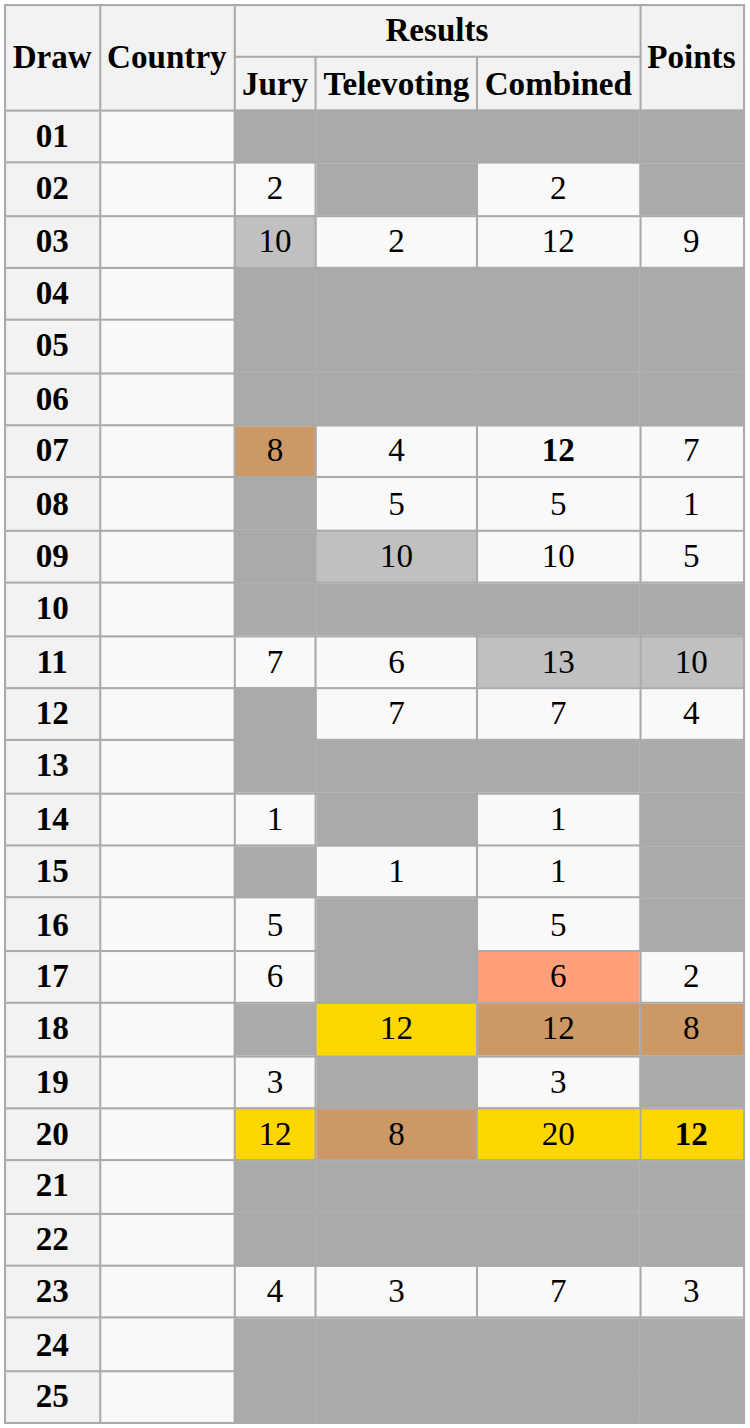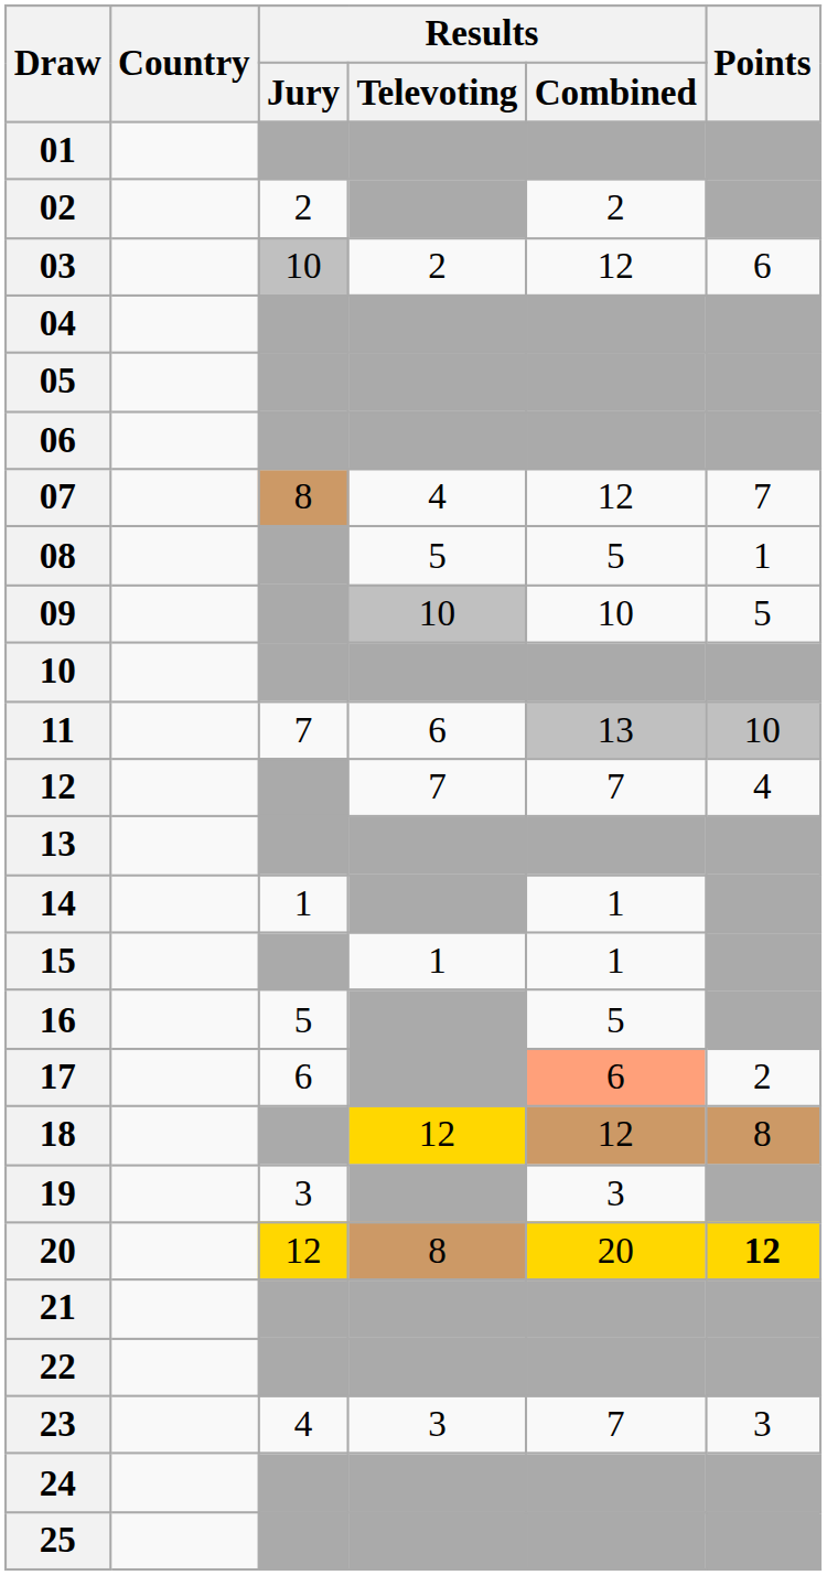 <table class="sortable wikitable collapsible plainrowheaders" style="text-align:center;">
 <tr>
 </tr>
 <tr>
 <th scope="col" rowspan="2">Draw</th>
 <th scope="col" rowspan="2">Country</th>
 <th scope="col" colspan="3">Results</th>
 <th scope="col" rowspan="2">Points</th>
 </tr>
 <tr>
 <th scope="col">Jury</th>
 <th scope="col">Televoting</th>
 <th scope="col">Combined</th>
 </tr>
 <tr>
 <th scope="row" style="text-align:center;">01</th>
 <td style="text-align:left;"></td>
 <td style="background:#AAAAAA;"></td>
 <td style="background:#AAAAAA;"></td>
 <td style="background:#AAAAAA;"></td>
 <td style="background:#AAAAAA;"></td>
 </tr>
 <tr>
 <th scope="row" style="text-align:center;">02</th>
 <td style="text-align:left;"></td>
 <td>2</td>
 <td style="background:#AAAAAA;"></td>
 <td>2</td>
 <td style="background:#AAAAAA;"></td>
 </tr>
 <tr>
 <th scope="row" style="text-align:center;">03</th>
 <td style="text-align:left;"></td>
 <td style="background:silver;">10</td>
 <td>2</td>
 <td>12</td>
-<td>9</td>
+<td>6</td>
 </tr>
 <tr>
 <th scope="row" style="text-align:center;">04</th>
 <td style="text-align:left;"></td>
 <td style="background:#AAAAAA;"></td>
 <td style="background:#AAAAAA;"></td>
 <td style="background:#AAAAAA;"></td>
 <td style="background:#AAAAAA;"></td>
 </tr>
 <tr>
 <th scope="row" style="text-align:center;">05</th>
 <td style="text-align:left;"></td>
 <td style="background:#AAAAAA;"></td>
 <td style="background:#AAAAAA;"></td>
 <td style="background:#AAAAAA;"></td>
 <td style="background:#AAAAAA;"></td>
 </tr>
 <tr>
 <th scope="row" style="text-align:center;">06</th>
 <td style="text-align:left;"></td>
 <td style="background:#AAAAAA;"></td>
 <td style="background:#AAAAAA;"></td>
 <td style="background:#AAAAAA;"></td>
 <td style="background:#AAAAAA;"></td>
 </tr>
 <tr>
 <th scope="row" style="text-align:center;">07</th>
 <td style="text-align:left;"></td>
 <td style="background:#CC9966;">8</td>
 <td>4</td>
-<td><strong>12</strong></td>
+<td>12</td>
 <td>7</td>
 </tr>
 <tr>
 <th scope="row" style="text-align:center;">08</th>
 <td style="text-align:left;"></td>
 <td style="background:#AAAAAA;"></td>
 <td>5</td>
 <td>5</td>
 <td>1</td>
 </tr>
 <tr>
 <th scope="row" style="text-align:center;">09</th>
 <td style="text-align:left;"></td>
 <td style="background:#AAAAAA;"></td>
 <td style="background:silver;">10</td>
 <td>10</td>
 <td>5</td>
 </tr>
 <tr>
 <th scope="row" style="text-align:center;">10</th>
 <td style="text-align:left;"></td>
 <td style="background:#AAAAAA;"></td>
 <td style="background:#AAAAAA;"></td>
 <td style="background:#AAAAAA;"></td>
 <td style="background:#AAAAAA;"></td>
 </tr>
 <tr>
 <th scope="row" style="text-align:center;">11</th>
 <td style="text-align:left;"></td>
 <td>7</td>
 <td>6</td>
 <td style="background:silver;">13</td>
 <td style="background:silver;">10</td>
 </tr>
 <tr>
 <th scope="row" style="text-align:center;">12</th>
 <td style="text-align:left;"></td>
 <td style="background:#AAAAAA;"></td>
 <td>7</td>
 <td>7</td>
 <td>4</td>
 </tr>
 <tr>
 <th scope="row" style="text-align:center;">13</th>
 <td style="text-align:left;"></td>
 <td style="background:#AAAAAA;"></td>
 <td style="background:#AAAAAA;"></td>
 <td style="background:#AAAAAA;"></td>
 <td style="background:#AAAAAA;"></td>
 </tr>
 <tr>
 <th scope="row" style="text-align:center;">14</th>
 <td style="text-align:left;"></td>
 <td>1</td>
 <td style="background:#AAAAAA;"></td>
 <td>1</td>
 <td style="background:#AAAAAA;"></td>
 </tr>
 <tr>
 <th scope="row" style="text-align:center;">15</th>
 <td style="text-align:left;"></td>
 <td style="background:#AAAAAA;"></td>
 <td>1</td>
 <td>1</td>
 <td style="background:#AAAAAA;"></td>
 </tr>
 <tr>
 <th scope="row" style="text-align:center;">16</th>
 <td style="text-align:left;"></td>
 <td>5</td>
 <td style="background:#AAAAAA;"></td>
 <td>5</td>
 <td style="background:#AAAAAA;"></td>
 </tr>
 <tr>
 <th scope="row" style="text-align:center;">17</th>
 <td style="text-align:left;"></td>
 <td>6</td>
 <td style="background:#AAAAAA;"></td>
 <td style="background: lightsalmon;">6</td>
 <td>2</td>
 </tr>
 <tr>
 <th scope="row" style="text-align:center;">18</th>
 <td style="text-align:left;"></td>
 <td style="background:#AAAAAA;"></td>
 <td style="background:gold;">12</td>
 <td style="background:#CC9966;">12</td>
 <td style="background:#CC9966;">8</td>
 </tr>
 <tr>
 <th scope="row" style="text-align:center;">19</th>
 <td style="text-align:left;"></td>
 <td>3</td>
 <td style="background:#AAAAAA;"></td>
 <td>3</td>
 <td style="background:#AAAAAA;"></td>
 </tr>
 <tr>
 <th scope="row" style="text-align:center;">20</th>
 <td style="text-align:left;"></td>
 <td style="background:gold;">12</td>
 <td style="background:#CC9966;">8</td>
 <td style="background:gold;">20</td>
 <td style="background:gold;"><strong>12</strong></td>
 </tr>
 <tr>
 <th scope="row" style="text-align:center;">21</th>
 <td style="text-align:left;"></td>
 <td style="background:#AAAAAA;"></td>
 <td style="background:#AAAAAA;"></td>
 <td style="background:#AAAAAA;"></td>
 <td style="background:#AAAAAA;"></td>
 </tr>
 <tr>
 <th scope="row" style="text-align:center;">22</th>
 <td style="text-align:left;"></td>
 <td style="background:#AAAAAA;"></td>
 <td style="background:#AAAAAA;"></td>
 <td style="background:#AAAAAA;"></td>
 <td style="background:#AAAAAA;"></td>
 </tr>
 <tr>
 <th scope="row" style="text-align:center;">23</th>
 <td style="text-align:left;"></td>
 <td>4</td>
 <td>3</td>
 <td>7</td>
 <td>3</td>
 </tr>
 <tr>
 <th scope="row" style="text-align:center;">24</th>
 <td style="text-align:left;"></td>
 <td style="background:#AAAAAA;"></td>
 <td style="background:#AAAAAA;"></td>
 <td style="background:#AAAAAA;"></td>
 <td style="background:#AAAAAA;"></td>
 </tr>
 <tr>
 <th scope="row" style="text-align:center;">25</th>
 <td style="text-align:left;"></td>
 <td style="background:#AAAAAA;"></td>
 <td style="background:#AAAAAA;"></td>
 <td style="background:#AAAAAA;"></td>
 <td style="background:#AAAAAA;"></td>
 </tr>
 </table>
